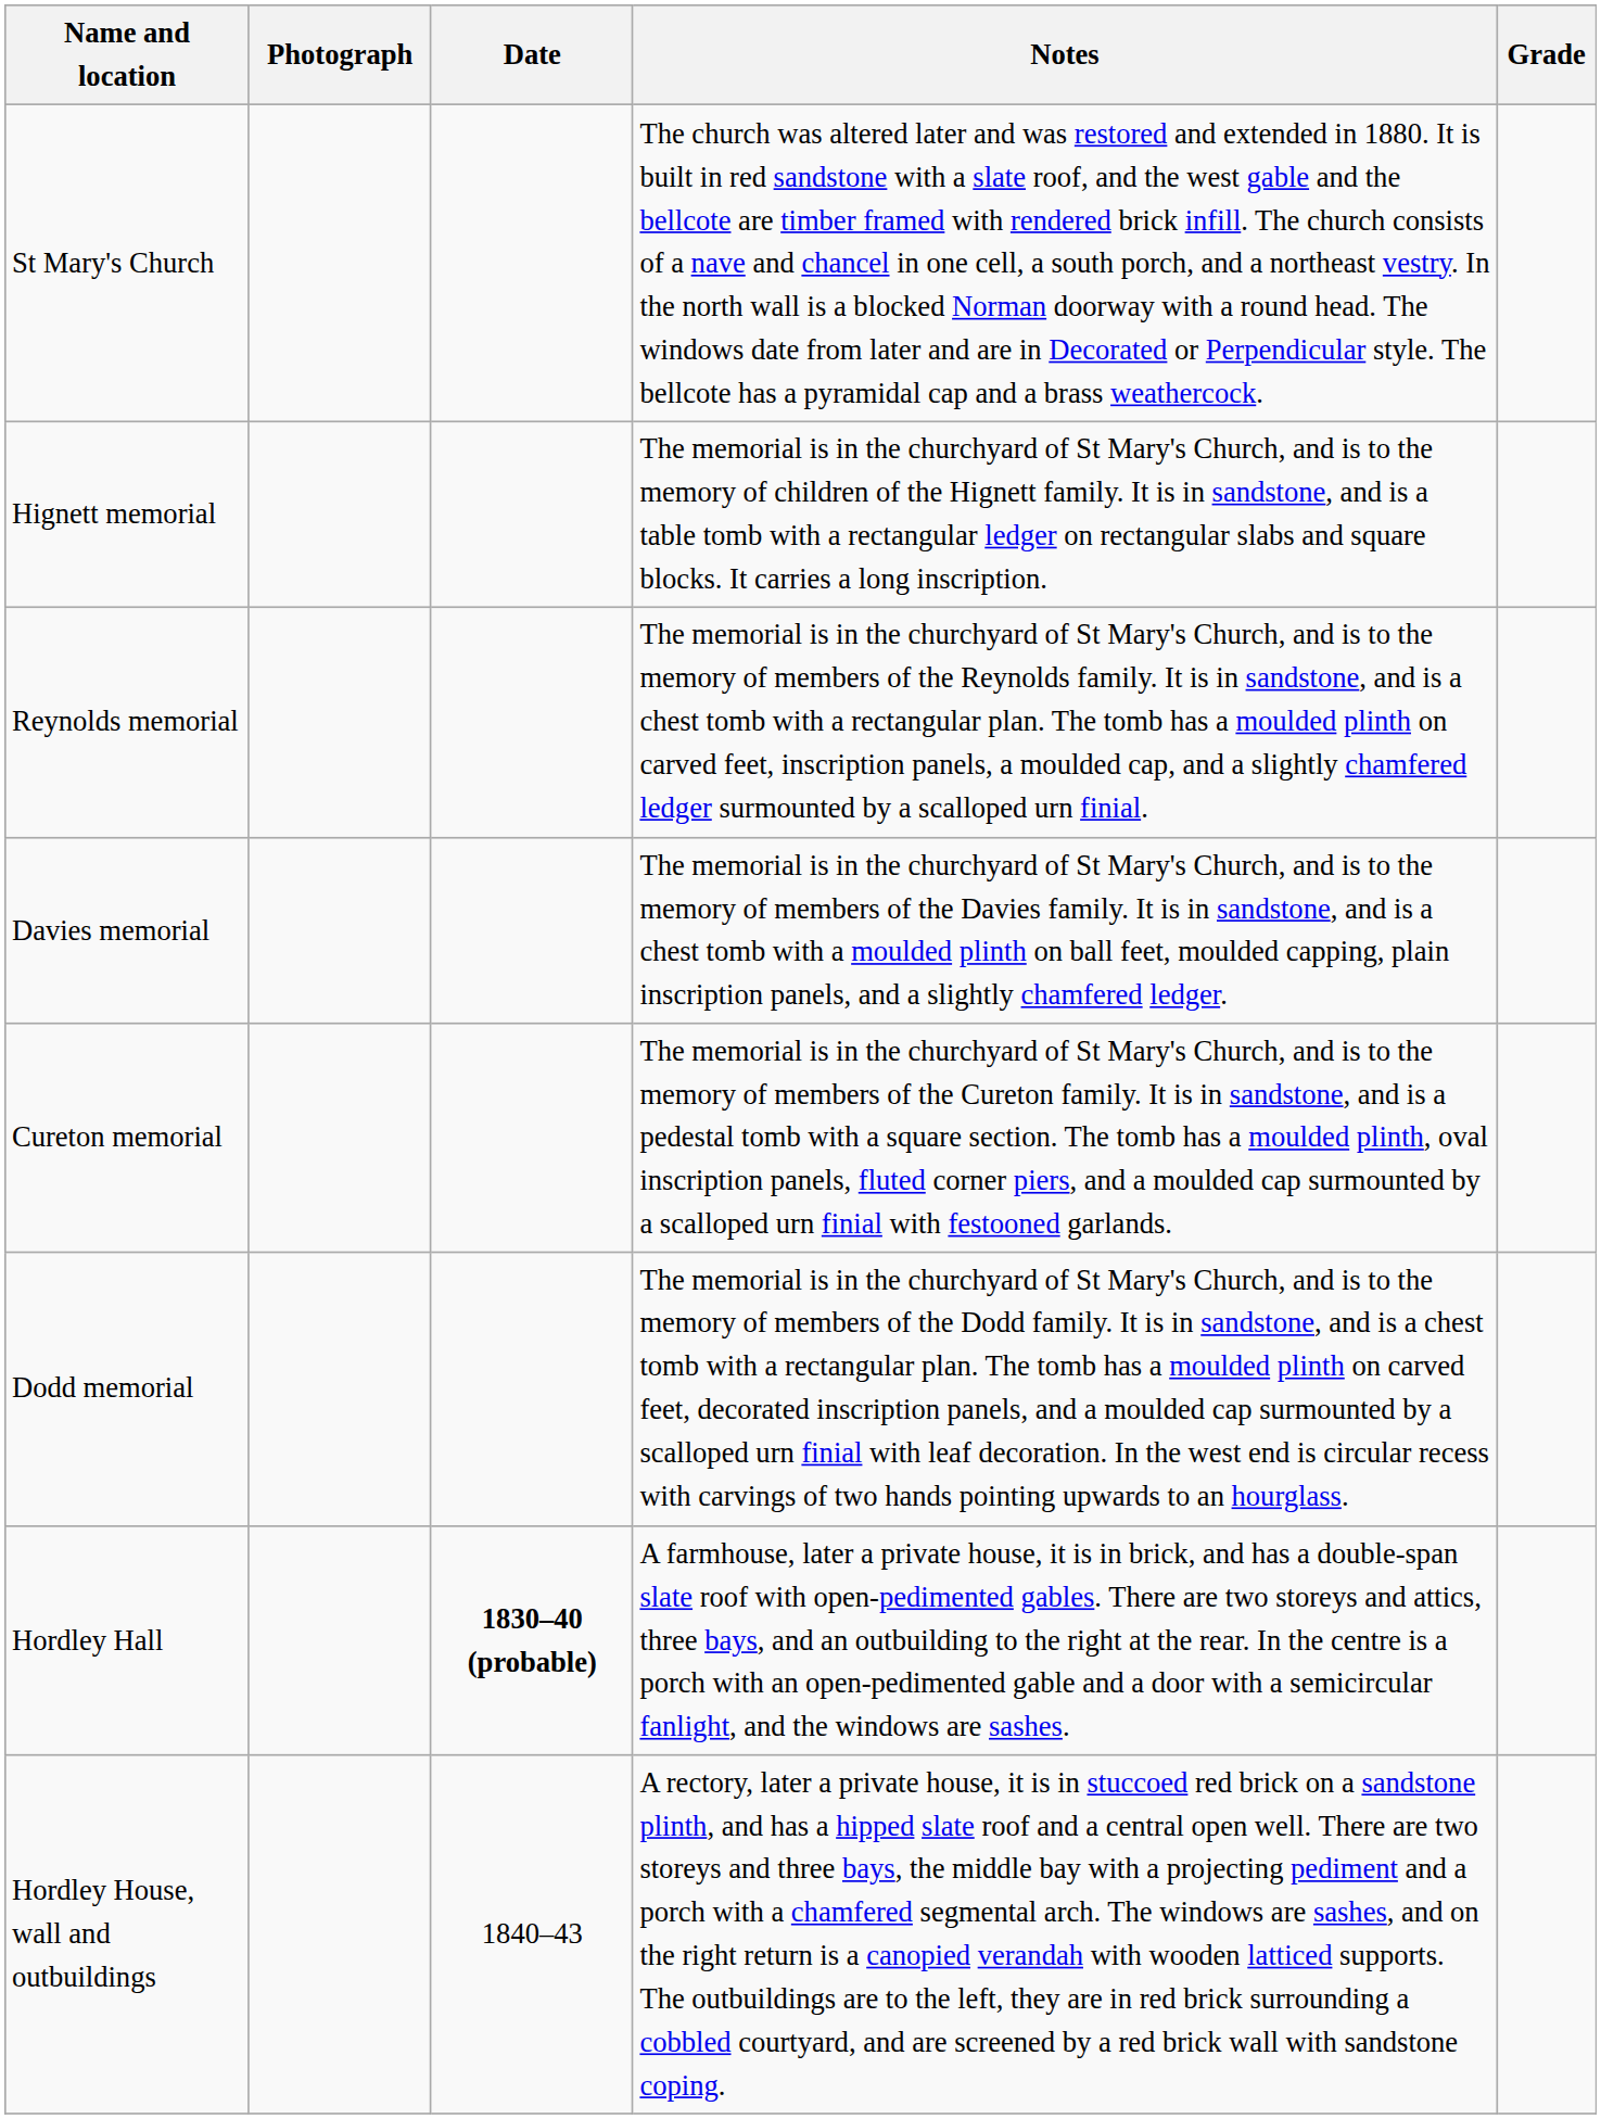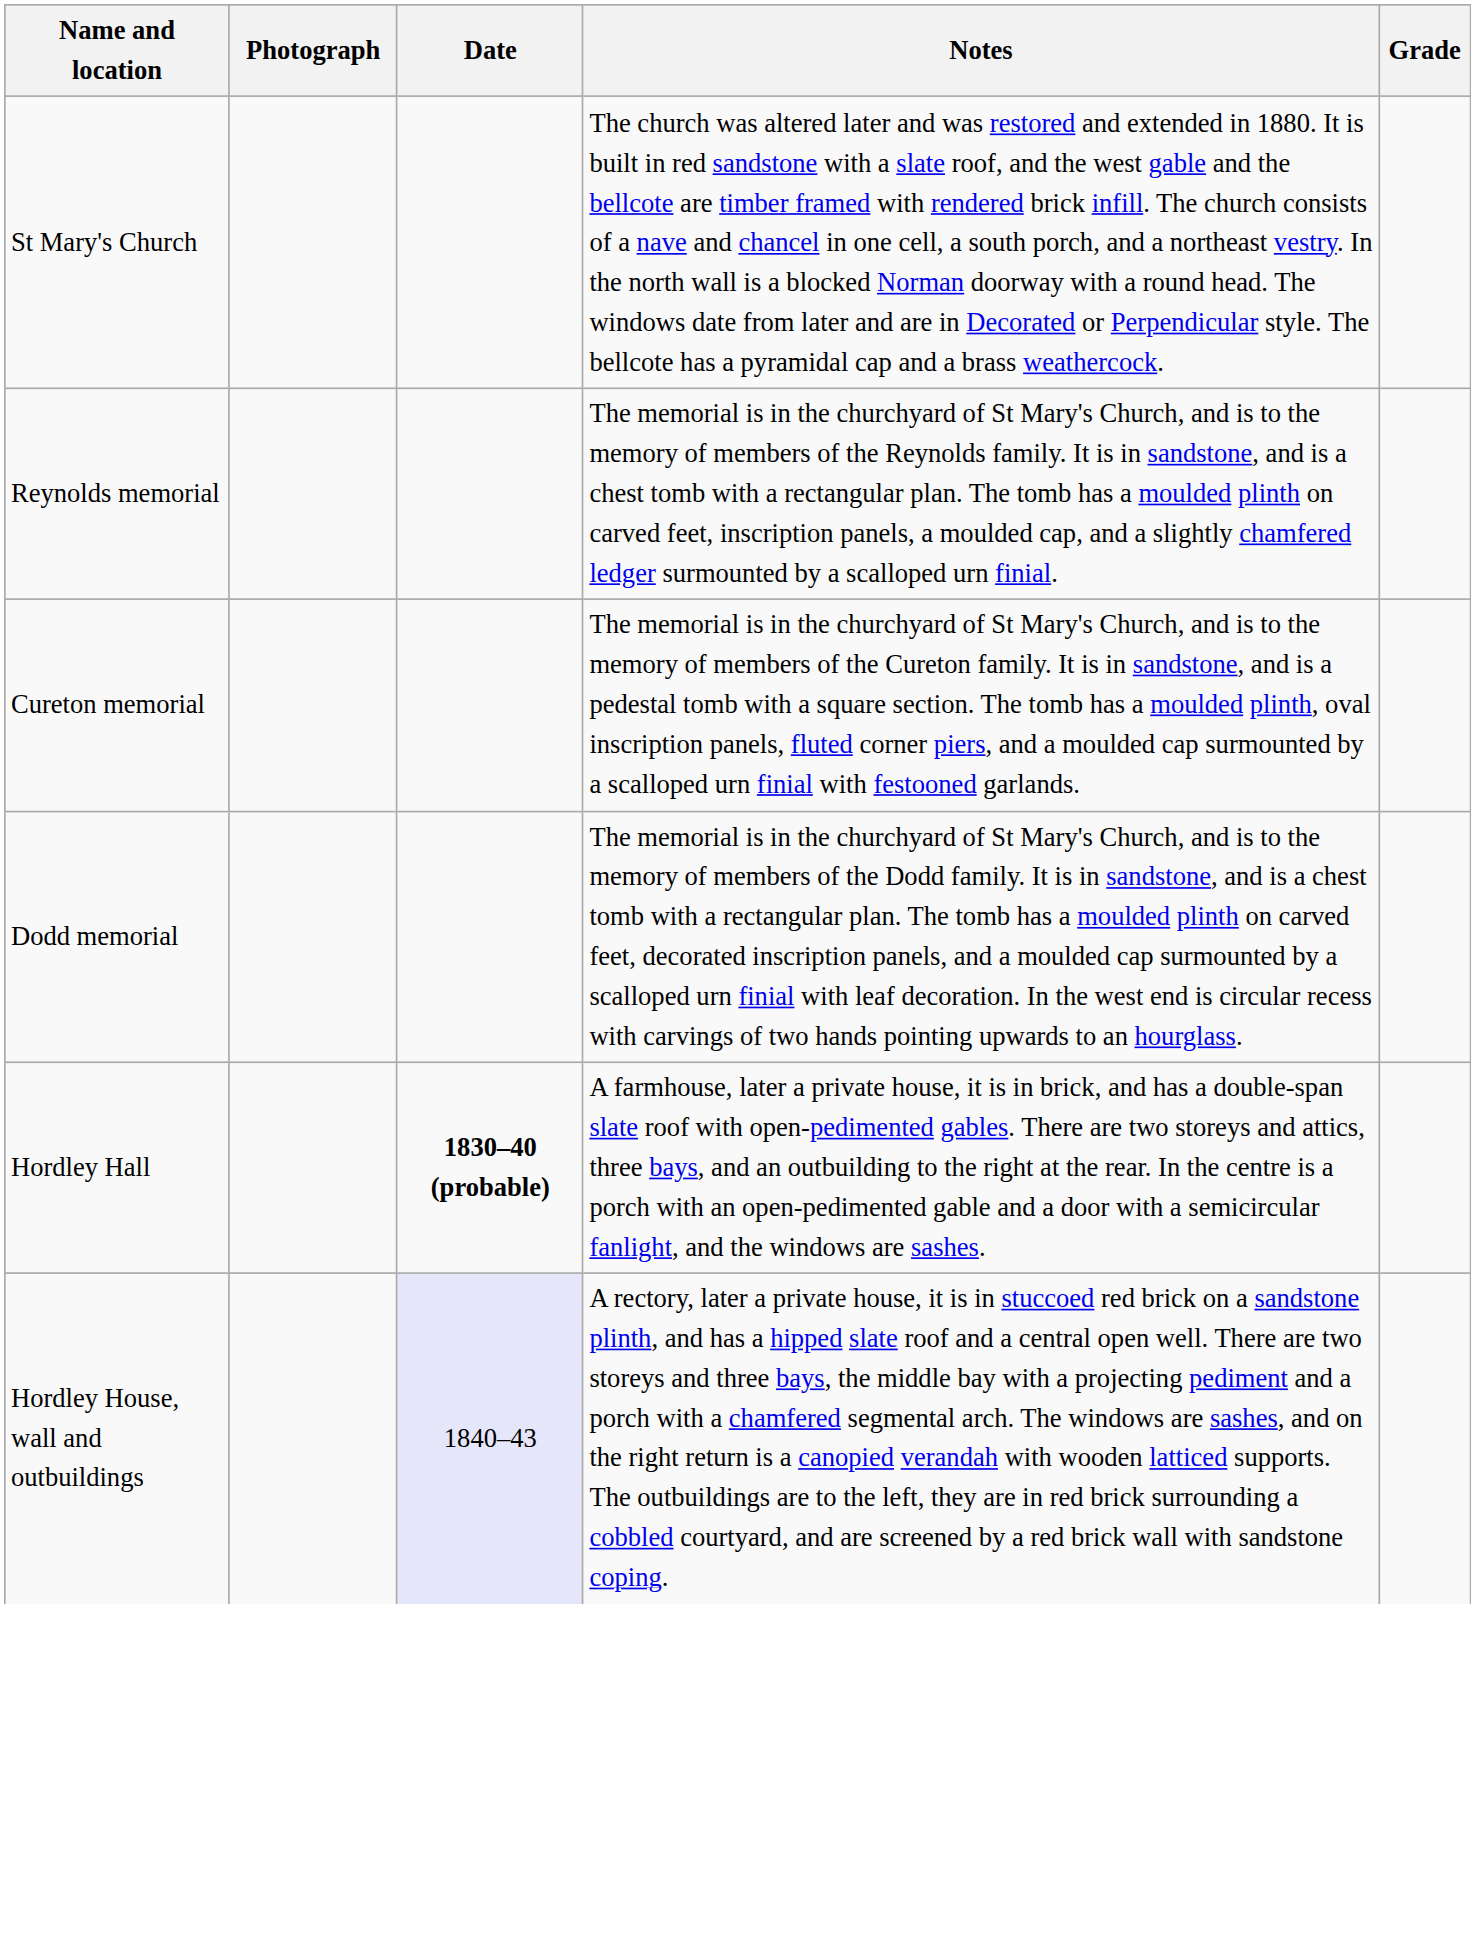 <table class="wikitable sortable plainrowheaders" style="width:100%; border:0; text-align:left; line-height:150%;">
 <tr>
 <th scope="col"  style="width:150px">Name and location</th>
 <th scope="col"  style="width:100px" class="unsortable">Photograph</th>
 <th scope="col"  style="width:120px">Date</th>
 <th scope="col"  style="width:650px" class="unsortable">Notes</th>
 <th scope="col"  style="width:50px">Grade</th>
 </tr>
 <tr>
 <td>St Mary's Church<br><small></small></td>
 <td></td>
 <td align="center"></td>
 <td>The church was altered later and was <a href='#'>restored</a> and extended in 1880.  It is built in red <a href='#'>sandstone</a> with a <a href='#'>slate</a> roof, and the west <a href='#'>gable</a> and the <a href='#'>bellcote</a> are <a href='#'>timber framed</a> with <a href='#'>rendered</a> brick <a href='#'>infill</a>.  The church consists of a <a href='#'>nave</a> and <a href='#'>chancel</a> in one cell, a south porch, and a northeast <a href='#'>vestry</a>.  In the north wall is a blocked <a href='#'>Norman</a> doorway with a round head.  The windows date from later and are in <a href='#'>Decorated</a> or <a href='#'>Perpendicular</a> style.  The bellcote has a pyramidal cap and a brass <a href='#'>weathercock</a>.</td>
 <td align="center" ></td>
 </tr>
 <tr>
-<td>Hignett memorial<br><small></small></td>
-<td></td>
-<td align="center"></td>
-<td>The memorial is in the churchyard of St Mary's Church, and is to the memory of children of the Hignett family.  It is in <a href='#'>sandstone</a>, and is a table tomb with a rectangular <a href='#'>ledger</a> on rectangular slabs and square blocks.  It carries a long inscription.</td>
-<td align="center" ></td>
-</tr>
-<tr>
 <td>Reynolds memorial<br><small></small></td>
 <td></td>
 <td align="center"></td>
 <td>The memorial is in the churchyard of St Mary's Church, and is to the memory of members of the Reynolds family.   It is in <a href='#'>sandstone</a>, and is a chest tomb with a rectangular plan.  The tomb has a <a href='#'>moulded</a> <a href='#'>plinth</a> on carved feet, inscription panels, a moulded cap, and a slightly <a href='#'>chamfered</a> <a href='#'>ledger</a> surmounted by a scalloped urn <a href='#'>finial</a>.</td>
-<td align="center" ></td>
-</tr>
-<tr>
-<td>Davies memorial<br><small></small></td>
-<td></td>
-<td align="center"></td>
-<td>The memorial is in the churchyard of St Mary's Church, and is to the memory of members of the Davies family.  It is in <a href='#'>sandstone</a>, and is a chest tomb with a <a href='#'>moulded</a> <a href='#'>plinth</a> on ball feet, moulded capping, plain inscription panels, and a slightly <a href='#'>chamfered</a> <a href='#'>ledger</a>.</td>
 <td align="center" ></td>
 </tr>
 <tr>
 <td>Cureton memorial<br><small></small></td>
 <td></td>
 <td align="center"></td>
 <td>The memorial is in the churchyard of St Mary's Church, and is to the memory of members of the Cureton family.  It is in <a href='#'>sandstone</a>, and is a pedestal tomb with a square section.  The tomb has a <a href='#'>moulded</a> <a href='#'>plinth</a>, oval inscription panels, <a href='#'>fluted</a> corner <a href='#'>piers</a>, and a moulded cap surmounted by a scalloped urn <a href='#'>finial</a> with <a href='#'>festooned</a> garlands.</td>
 <td align="center" ></td>
 </tr>
 <tr>
 <td>Dodd memorial<br><small></small></td>
 <td></td>
 <td align="center"></td>
 <td>The memorial is in the churchyard of St Mary's Church, and is to the memory of members of the Dodd family.  It is in <a href='#'>sandstone</a>, and is a chest tomb with a rectangular plan.  The tomb has a <a href='#'>moulded</a> <a href='#'>plinth</a> on carved feet, decorated inscription panels, and a moulded cap surmounted by a scalloped urn <a href='#'>finial</a> with leaf decoration.  In the west end is circular recess with carvings of two hands pointing upwards to an <a href='#'>hourglass</a>.</td>
 <td align="center" ></td>
 </tr>
 <tr>
 <td>Hordley Hall<br><small></small></td>
 <td></td>
 <td align="center"><strong>1830–40 (probable)</strong></td>
 <td>A farmhouse, later a private house, it is in brick, and has a double-span <a href='#'>slate</a> roof with open-<a href='#'>pedimented</a> <a href='#'>gables</a>.  There are two storeys and attics, three <a href='#'>bays</a>, and an outbuilding to the right at the rear.  In the centre is a porch with an open-pedimented gable and a door with a semicircular <a href='#'>fanlight</a>, and the windows are <a href='#'>sashes</a>.</td>
 <td align="center" ></td>
 </tr>
 <tr>
 <td>Hordley House, wall and outbuildings<br><small></small></td>
 <td></td>
-<td align="center">1840–43</td>
+<td align="center" style="background: lavender;">1840–43</td>
 <td>A rectory, later a private house, it is in <a href='#'>stuccoed</a> red brick on a <a href='#'>sandstone</a> <a href='#'>plinth</a>, and has a <a href='#'>hipped</a> <a href='#'>slate</a> roof and a central open well.  There are two storeys and three <a href='#'>bays</a>, the middle bay with a projecting <a href='#'>pediment</a> and a porch with a <a href='#'>chamfered</a> segmental arch.  The windows are <a href='#'>sashes</a>, and on the right return is a <a href='#'>canopied</a> <a href='#'>verandah</a> with wooden <a href='#'>latticed</a> supports.  The outbuildings are to the left, they are in red brick surrounding a <a href='#'>cobbled</a> courtyard, and are screened by a red brick wall with sandstone <a href='#'>coping</a>.</td>
 <td align="center" ></td>
 </tr>
 <tr>
 </tr>
 </table>
